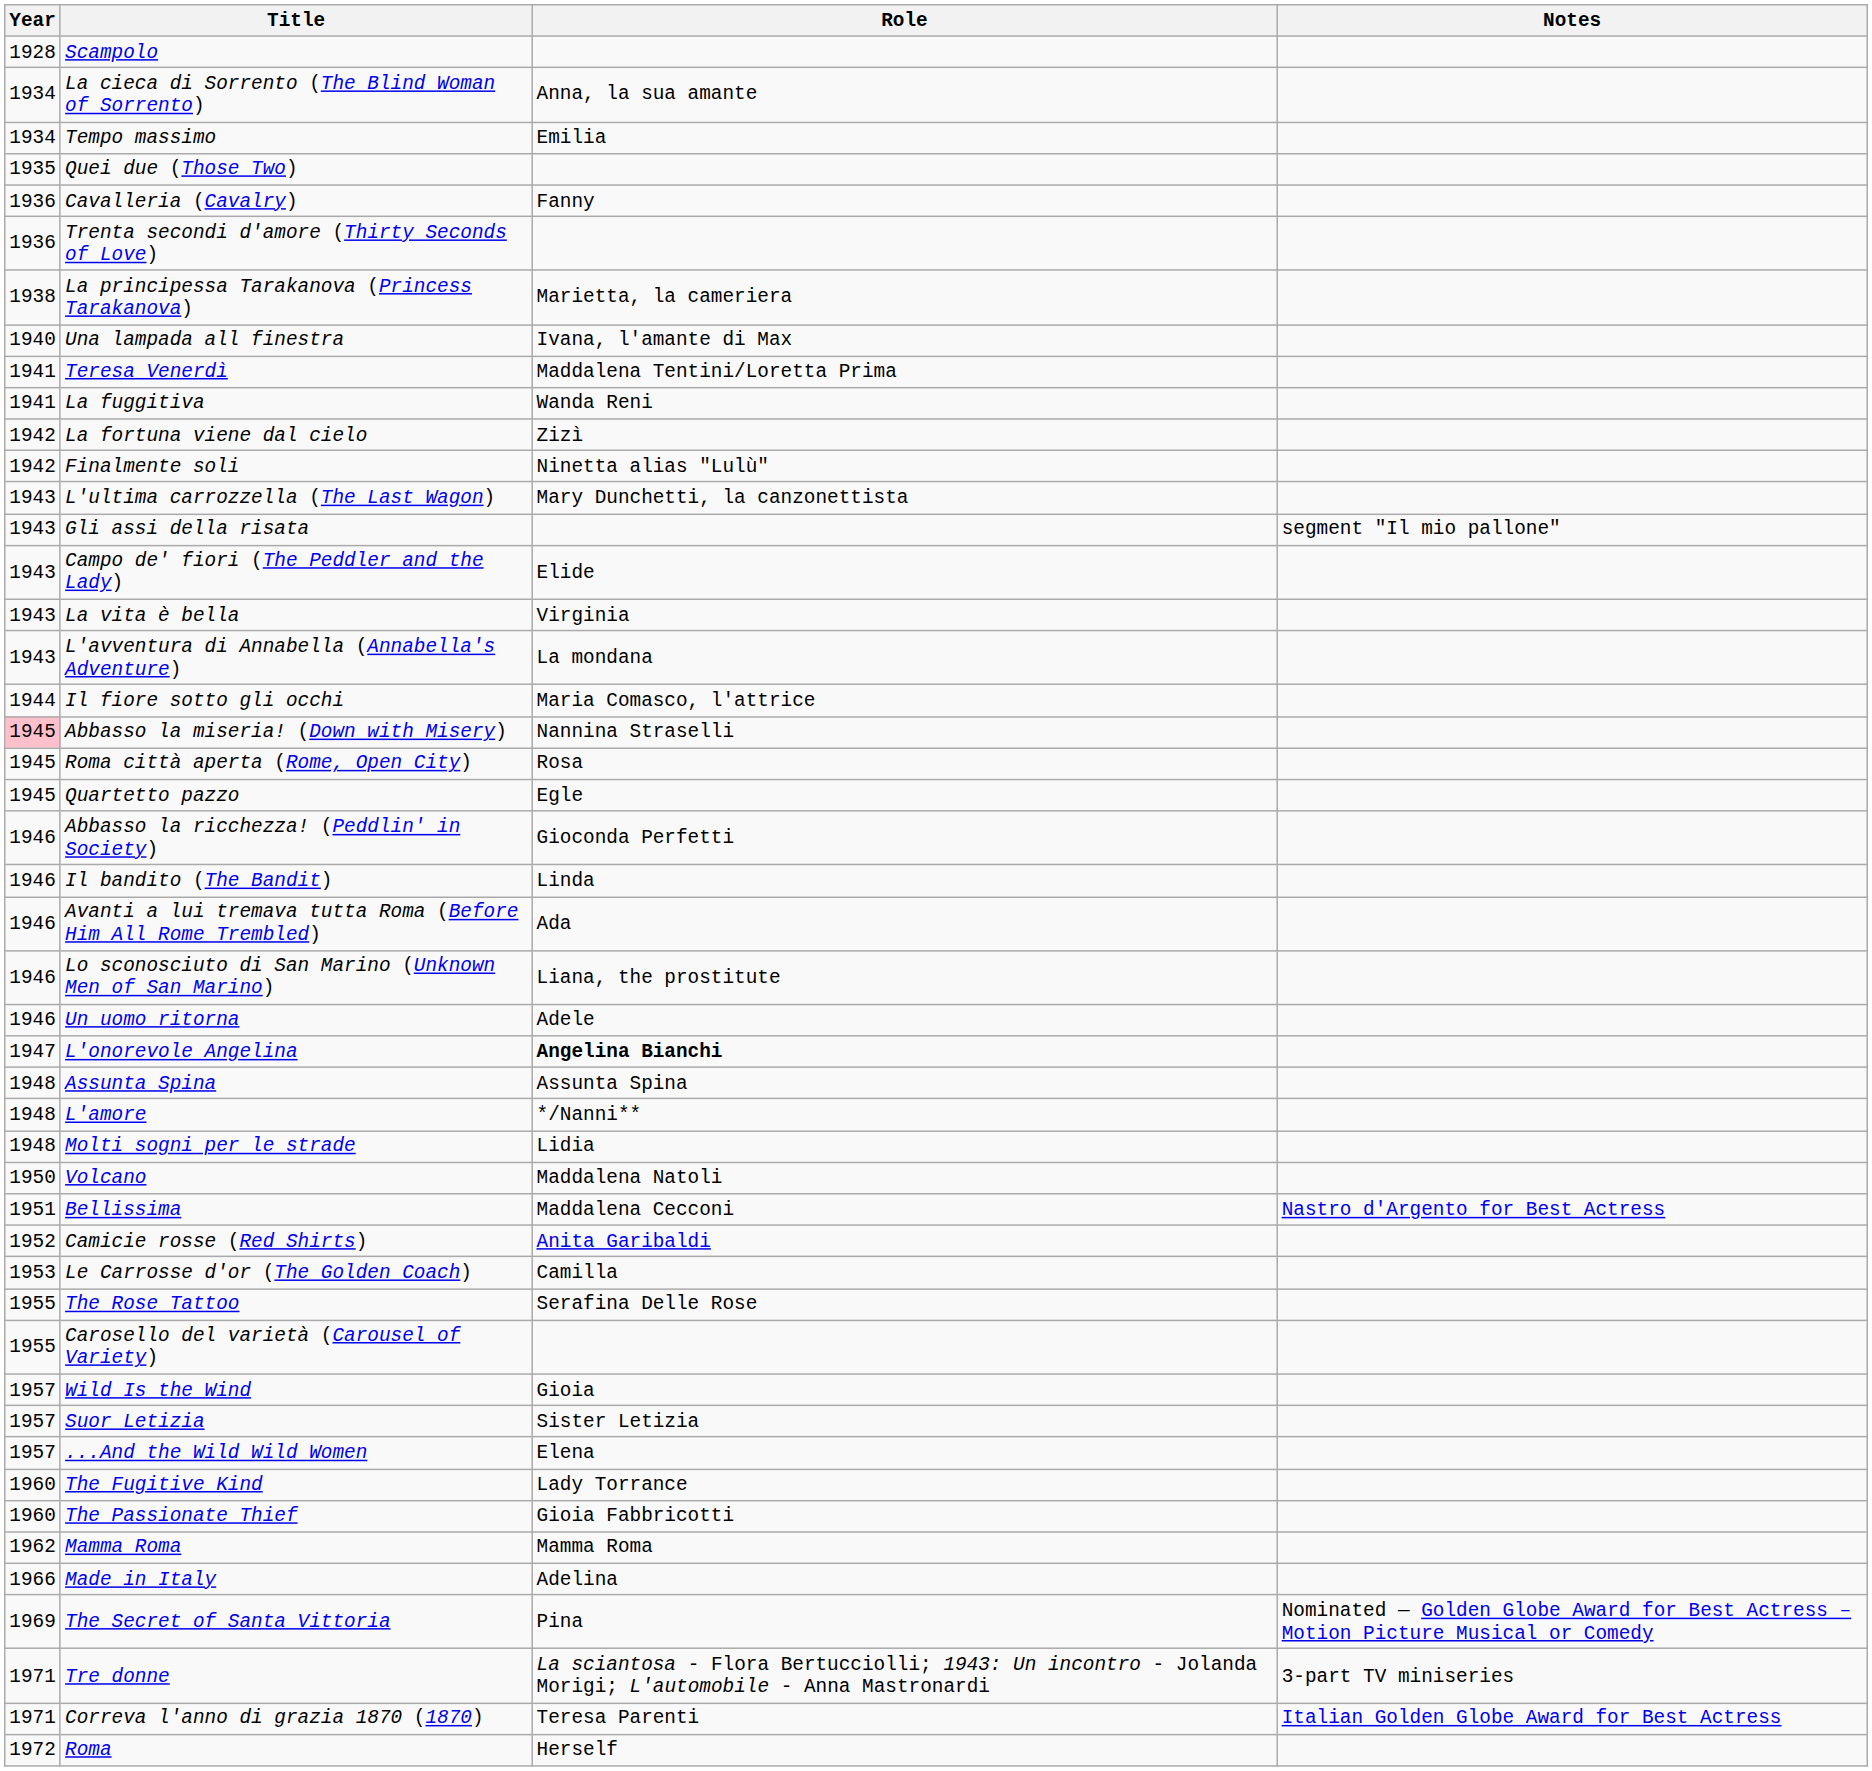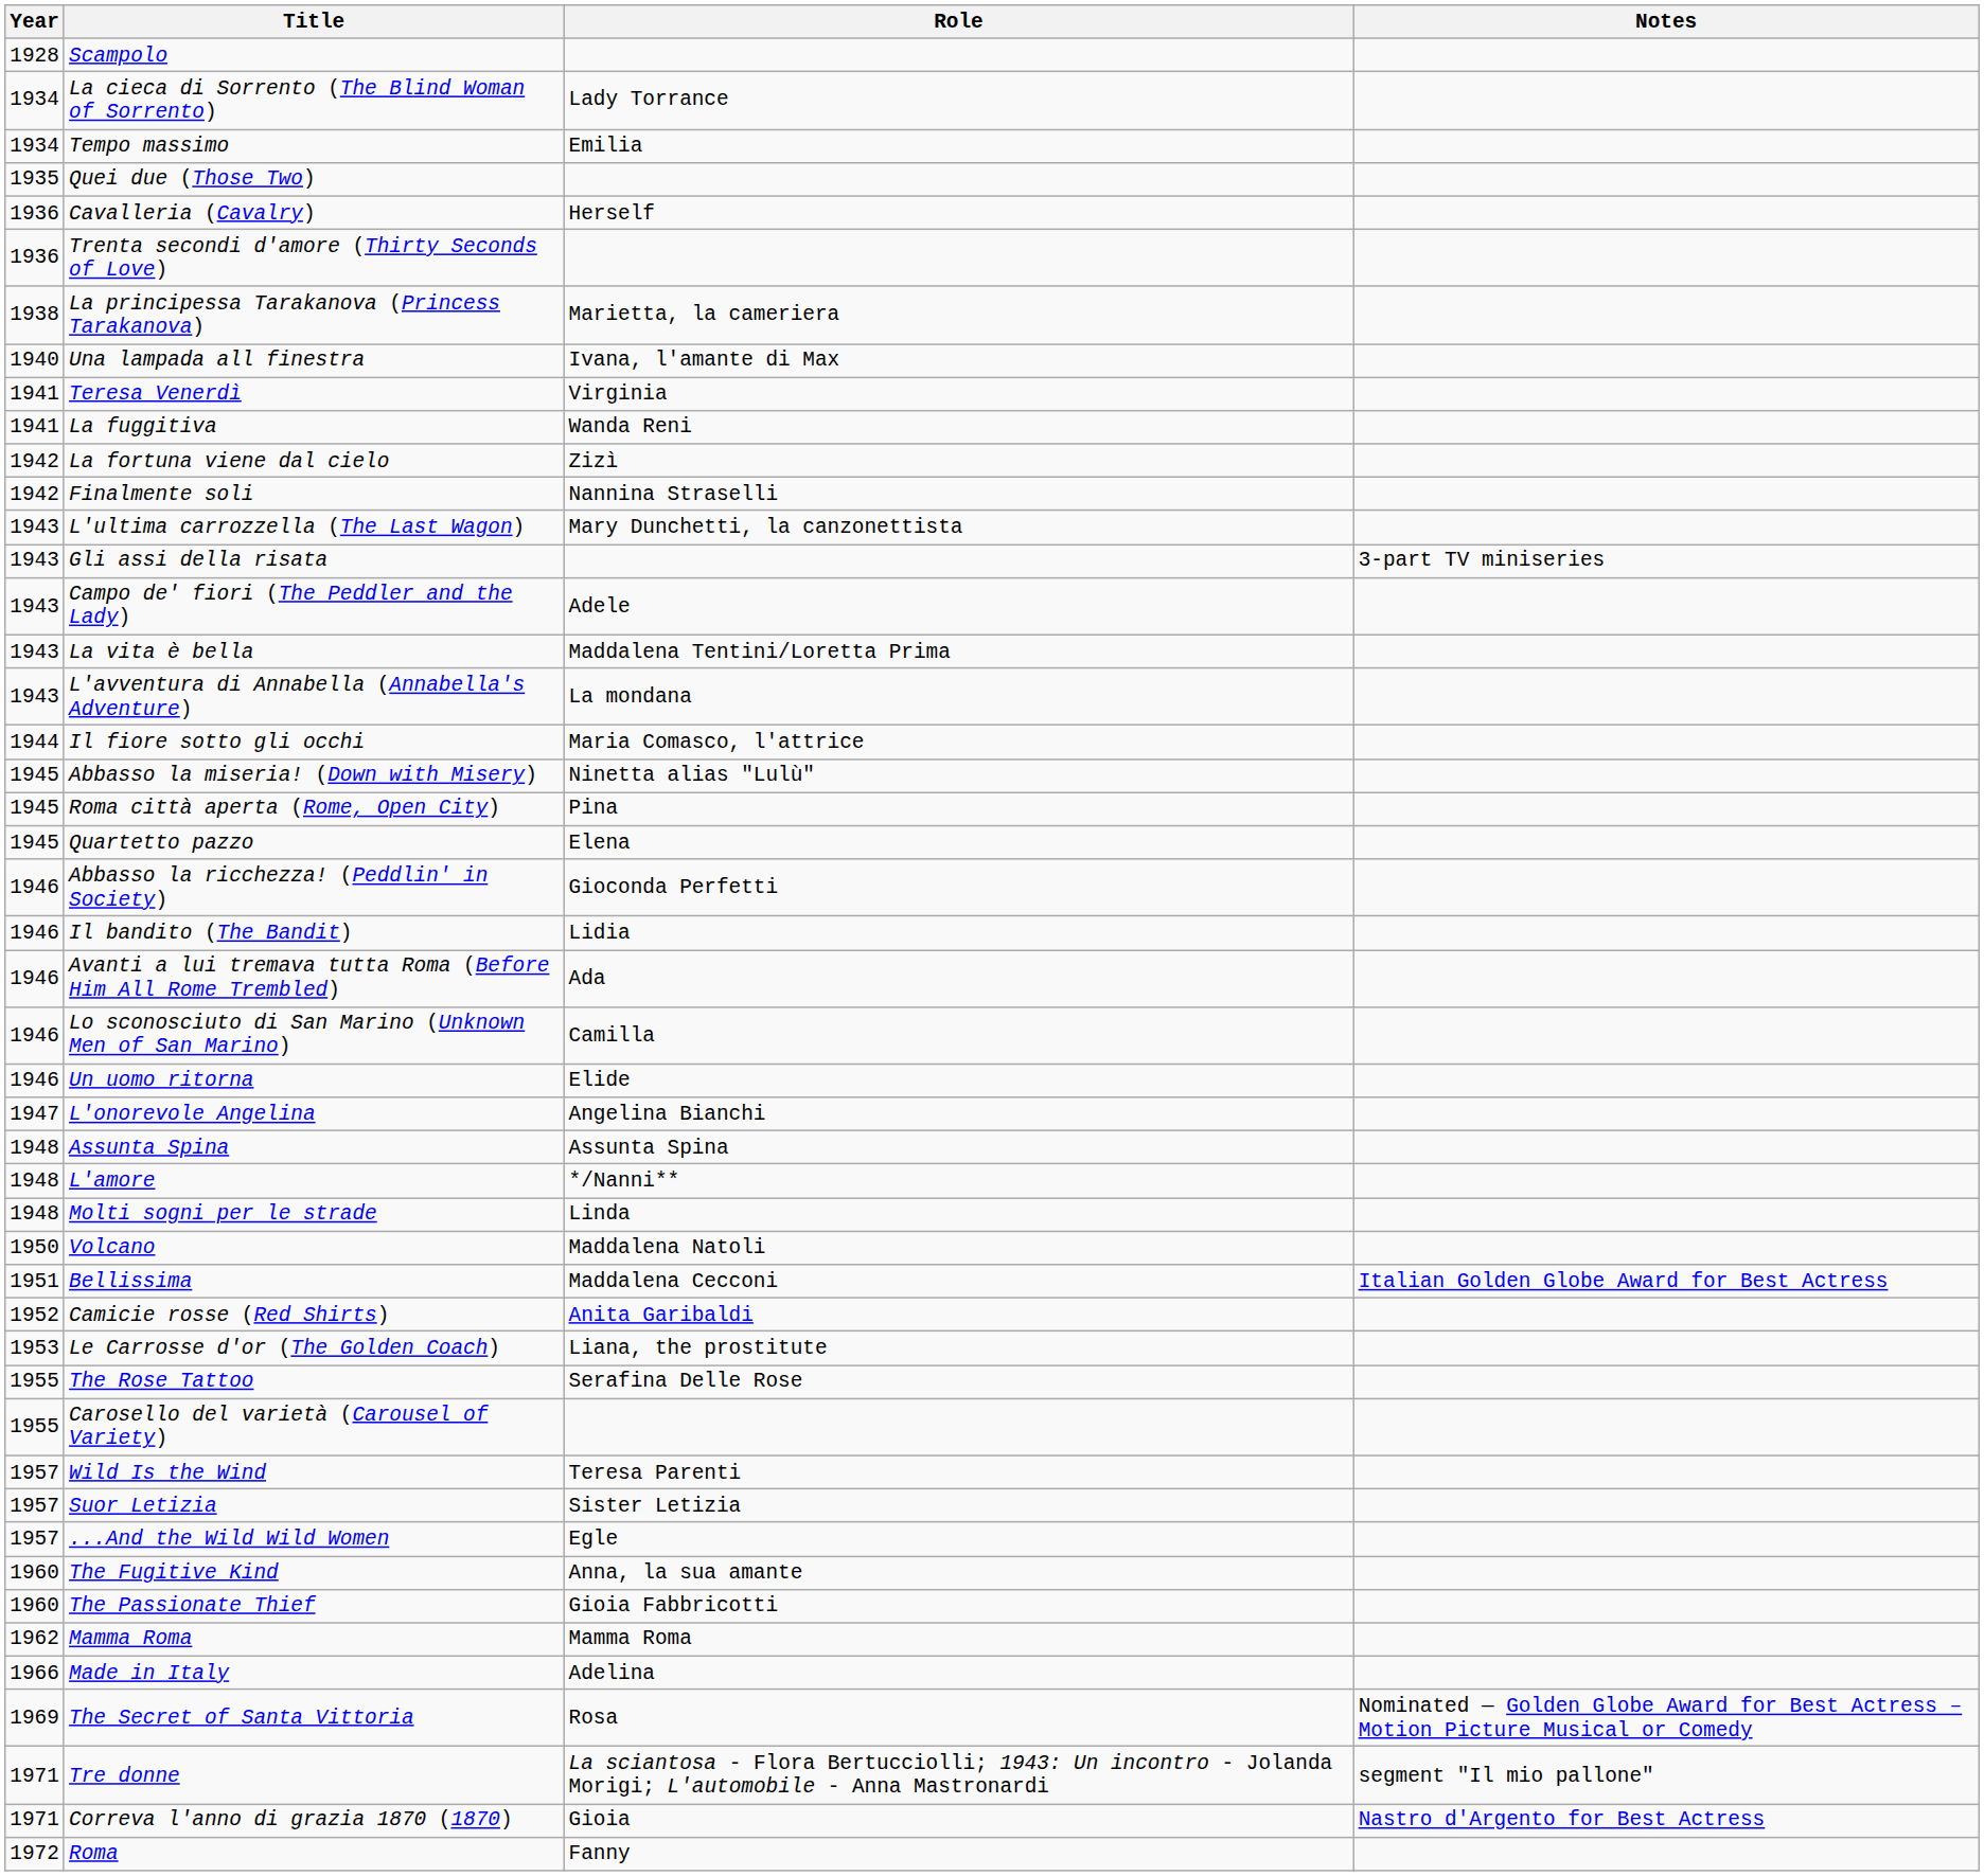 <table class="wikitable sortable">
 <tr>
 <th>Year</th>
 <th>Title</th>
 <th>Role</th>
 <th class="unsortable">Notes</th>
 </tr>
 <tr>
 <td>1928</td>
 <td><em><a href='#'>Scampolo</a></em></td>
 <td></td>
 <td></td>
 </tr>
 <tr>
 <td>1934</td>
 <td data-sort-value="Cieca di Sorrento"><em>La cieca di Sorrento</em> (<em><a href='#'>The Blind Woman of Sorrento</a></em>)</td>
-<td>Anna, la sua amante</td>
+<td>Lady Torrance</td>
 <td></td>
 </tr>
 <tr>
 <td>1934</td>
 <td><em>Tempo massimo</em></td>
 <td>Emilia</td>
 <td></td>
 </tr>
 <tr>
 <td>1935</td>
 <td><em>Quei due</em> (<em><a href='#'>Those Two</a></em>)</td>
 <td></td>
 <td></td>
 </tr>
 <tr>
 <td>1936</td>
 <td><em>Cavalleria</em> (<em><a href='#'>Cavalry</a></em>)</td>
-<td>Fanny</td>
+<td>Herself</td>
 <td></td>
 </tr>
 <tr>
 <td>1936</td>
 <td><em>Trenta secondi d'amore</em> (<em><a href='#'>Thirty Seconds of Love</a></em>)</td>
 <td></td>
 <td></td>
 </tr>
 <tr>
 <td>1938</td>
 <td 'data-sort-value="Principessa Tarakanova"><em>La principessa Tarakanova</em> (<em><a href='#'>Princess Tarakanova</a></em>)</td>
 <td>Marietta, la cameriera</td>
 <td></td>
 </tr>
 <tr>
 <td>1940</td>
 <td data-sort-value="Lampada alla finestra"><em>Una lampada all finestra</em></td>
 <td>Ivana, l'amante di Max</td>
 <td></td>
 </tr>
 <tr>
 <td>1941</td>
 <td><em><a href='#'>Teresa Venerdì</a></em></td>
-<td>Maddalena Tentini/Loretta Prima</td>
+<td>Virginia</td>
 <td></td>
 </tr>
 <tr>
 <td>1941</td>
 <td data-sort-value="Fuggitiva"><em>La fuggitiva</em></td>
 <td>Wanda Reni</td>
 <td></td>
 </tr>
 <tr>
 <td>1942</td>
 <td data-sort-value="Fortuna viene dal cielo"><em>La fortuna viene dal cielo</em></td>
 <td>Zizì</td>
 <td></td>
 </tr>
 <tr>
 <td>1942</td>
 <td><em>Finalmente soli</em></td>
-<td>Ninetta alias "Lulù"</td>
+<td>Nannina Straselli</td>
 <td></td>
 </tr>
 <tr>
 <td>1943</td>
 <td data-sort-value="Ultima carrozzella"><em>L'ultima carrozzella</em> (<em><a href='#'>The Last Wagon</a></em>)</td>
 <td>Mary Dunchetti, la canzonettista</td>
 <td></td>
 </tr>
 <tr>
 <td>1943</td>
 <td data-sort-value="Assi della risata"><em>Gli assi della risata</em></td>
 <td></td>
-<td>segment "Il mio pallone"</td>
+<td>3-part TV miniseries</td>
 </tr>
 <tr>
 <td>1943</td>
 <td><em>Campo de' fiori</em> (<em><a href='#'>The Peddler and the Lady</a></em>)</td>
-<td>Elide</td>
+<td>Adele</td>
 <td></td>
 </tr>
 <tr>
 <td>1943</td>
 <td data-sort-value="Vita è bella"><em>La vita è bella</em></td>
-<td>Virginia</td>
+<td>Maddalena Tentini/Loretta Prima</td>
 <td></td>
 </tr>
 <tr>
 <td>1943</td>
 <td data-sort-value="Avventura di Annabella"><em>L'avventura di Annabella</em> (<em><a href='#'>Annabella's Adventure</a></em>)</td>
 <td>La mondana</td>
 <td></td>
 </tr>
 <tr>
 <td>1944</td>
 <td data-sort-value="Fiore sotto gli occhi"><em>Il fiore sotto gli occhi</em></td>
 <td>Maria Comasco, l'attrice</td>
 <td></td>
 </tr>
 <tr>
-<td style="background: pink;">1945</td>
+<td>1945</td>
 <td><em>Abbasso la miseria!</em> (<em><a href='#'>Down with Misery</a></em>)</td>
-<td>Nannina Straselli</td>
+<td>Ninetta alias "Lulù"</td>
 <td></td>
 </tr>
 <tr>
 <td>1945</td>
 <td><em>Roma città aperta</em> (<em><a href='#'>Rome, Open City</a></em>)</td>
-<td>Rosa</td>
+<td>Pina</td>
 <td></td>
 </tr>
 <tr>
 <td>1945</td>
 <td><em>Quartetto pazzo</em></td>
-<td>Egle</td>
+<td>Elena</td>
 <td></td>
 </tr>
 <tr>
 <td>1946</td>
 <td><em>Abbasso la ricchezza!</em> (<em><a href='#'>Peddlin' in Society</a></em>)</td>
 <td>Gioconda Perfetti</td>
 <td></td>
 </tr>
 <tr>
 <td>1946</td>
 <td data-sort-value="Bandito"><em>Il bandito</em> (<em><a href='#'>The Bandit</a></em>)</td>
-<td>Linda</td>
+<td>Lidia</td>
 <td></td>
 </tr>
 <tr>
 <td>1946</td>
 <td><em>Avanti a lui tremava tutta Roma</em> (<em><a href='#'>Before Him All Rome Trembled</a></em>)</td>
 <td>Ada</td>
 <td></td>
 </tr>
 <tr>
 <td>1946</td>
 <td data-sort-value="Sconosciuto di San Marino"><em>Lo sconosciuto di San Marino</em> (<em><a href='#'>Unknown Men of San Marino</a></em>)</td>
-<td>Liana, the prostitute</td>
+<td>Camilla</td>
 <td></td>
 </tr>
 <tr>
 <td>1946</td>
 <td><em><a href='#'>Un uomo ritorna</a></em></td>
-<td>Adele</td>
+<td>Elide</td>
 <td></td>
 </tr>
 <tr>
 <td>1947</td>
 <td data-sort-value="Onorevole Angelina"><em><a href='#'>L'onorevole Angelina</a></em></td>
-<td><strong>Angelina Bianchi</strong></td>
+<td>Angelina Bianchi</td>
 <td></td>
 </tr>
 <tr>
 <td>1948</td>
 <td><em><a href='#'>Assunta Spina</a></em></td>
 <td>Assunta Spina</td>
 <td></td>
 </tr>
 <tr>
 <td>1948</td>
 <td data-sort-value="Amore"><em><a href='#'>L'amore</a></em></td>
 <td>*/Nanni**</td>
 <td></td>
 </tr>
 <tr>
 <td>1948</td>
 <td><em><a href='#'>Molti sogni per le strade</a></em></td>
-<td>Lidia</td>
+<td>Linda</td>
 <td></td>
 </tr>
 <tr>
 <td>1950</td>
 <td><em><a href='#'>Volcano</a></em></td>
 <td>Maddalena Natoli</td>
 <td></td>
 </tr>
 <tr>
 <td>1951</td>
 <td><em><a href='#'>Bellissima</a></em></td>
 <td>Maddalena Cecconi</td>
-<td><a href='#'>Nastro d'Argento for Best Actress</a></td>
+<td><a href='#'>Italian Golden Globe Award for Best Actress</a></td>
 </tr>
 <tr>
 <td>1952</td>
 <td><em>Camicie rosse</em> (<em><a href='#'>Red Shirts</a></em>)</td>
 <td><a href='#'>Anita Garibaldi</a></td>
 <td></td>
 </tr>
 <tr>
 <td>1953</td>
 <td data-sort-value="Carrosse d'or"><em>Le Carrosse d'or</em> (<em><a href='#'>The Golden Coach</a></em>)</td>
-<td>Camilla</td>
+<td>Liana, the prostitute</td>
 <td></td>
 </tr>
 <tr>
 <td>1955</td>
 <td data-sort-value="Rose Tattoo"><em><a href='#'>The Rose Tattoo</a></em></td>
 <td>Serafina Delle Rose</td>
 <td></td>
 </tr>
 <tr>
 <td>1955</td>
 <td><em>Carosello del varietà</em> (<em><a href='#'>Carousel of Variety</a></em>)</td>
 <td></td>
 <td></td>
 </tr>
 <tr>
 <td>1957</td>
 <td><em><a href='#'>Wild Is the Wind</a></em></td>
-<td>Gioia</td>
+<td>Teresa Parenti</td>
 <td></td>
 </tr>
 <tr>
 <td>1957</td>
 <td><em><a href='#'>Suor Letizia</a></em></td>
 <td>Sister Letizia</td>
 <td></td>
 </tr>
 <tr>
 <td>1957</td>
 <td><em><a href='#'>...And the Wild Wild Women</a></em></td>
-<td>Elena</td>
+<td>Egle</td>
 <td></td>
 </tr>
 <tr>
 <td>1960</td>
 <td data-sort-value="Fugitive Kind"><em><a href='#'>The Fugitive Kind</a></em></td>
-<td>Lady Torrance</td>
+<td>Anna, la sua amante</td>
 <td></td>
 </tr>
 <tr>
 <td>1960</td>
 <td><em><a href='#'>The Passionate Thief</a></em></td>
 <td>Gioia Fabbricotti</td>
 <td></td>
 </tr>
 <tr>
 <td>1962</td>
 <td><em><a href='#'>Mamma Roma</a></em></td>
 <td>Mamma Roma</td>
 <td></td>
 </tr>
 <tr>
 <td>1966</td>
 <td><em><a href='#'>Made in Italy</a></em></td>
 <td>Adelina</td>
 <td></td>
 </tr>
 <tr>
 <td>1969</td>
 <td data-sort-value="Secret of Santa Vittoria"><em><a href='#'>The Secret of Santa Vittoria</a></em></td>
-<td>Pina</td>
+<td>Rosa</td>
 <td>Nominated — <a href='#'>Golden Globe Award for Best Actress – Motion Picture Musical or Comedy</a></td>
 </tr>
 <tr>
 <td>1971</td>
 <td><em><a href='#'>Tre donne</a></em></td>
 <td><em>La sciantosa</em> - Flora Bertucciolli; <em>1943: Un incontro</em> - Jolanda Morigi; <em>L'automobile</em> - Anna Mastronardi</td>
-<td>3-part TV miniseries</td>
+<td>segment "Il mio pallone"</td>
 </tr>
 <tr>
 <td>1971</td>
 <td><em>Correva l'anno di grazia 1870</em> (<em><a href='#'>1870</a></em>)</td>
-<td>Teresa Parenti</td>
-<td><a href='#'>Italian Golden Globe Award for Best Actress</a></td>
+<td>Gioia</td>
+<td><a href='#'>Nastro d'Argento for Best Actress</a></td>
 </tr>
 <tr>
 <td>1972</td>
 <td><em><a href='#'>Roma</a></em></td>
-<td>Herself</td>
+<td>Fanny</td>
 <td></td>
 </tr>
 </table>
